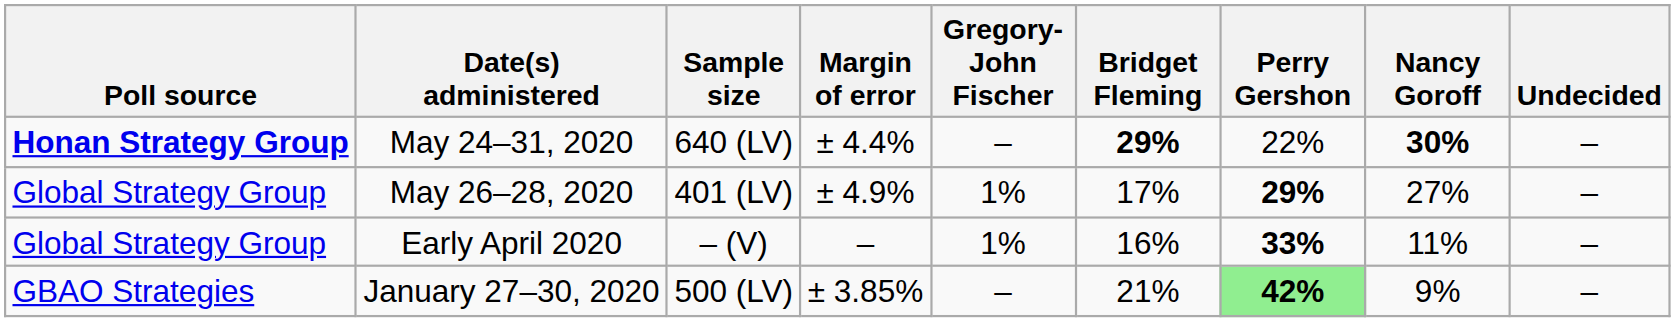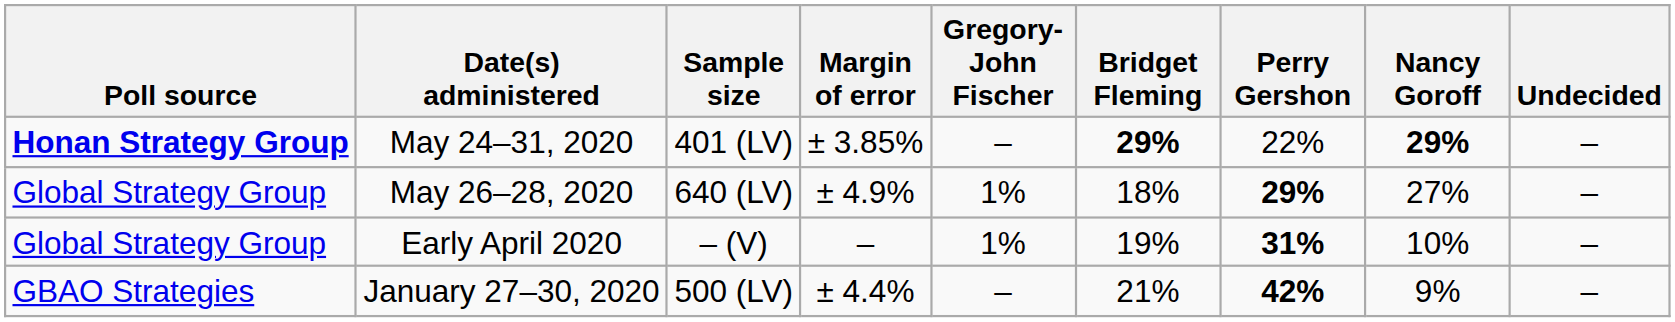 <table class="wikitable" style="font-size:90%;text-align:center;">
 <tr valign=bottom style="font-size:90%;">
 <th>Poll source</th>
 <th>Date(s)<br>administered</th>
 <th>Sample<br>size</th>
 <th>Margin<br>of error</th>
 <th style="width:60px;">Gregory-John<br>Fischer</th>
 <th style="width:60px;">Bridget<br>Fleming</th>
 <th style="width:60px;">Perry<br>Gershon</th>
 <th style="width:60px;">Nancy<br>Goroff</th>
 <th>Undecided</th>
 </tr>
 <tr>
 <td style="text-align:left;"><strong><a href='#'>Honan Strategy Group</a></strong></td>
 <td>May 24–31, 2020</td>
-<td>640 (LV)</td>
-<td>± 4.4%</td>
+<td>401 (LV)</td>
+<td>± 3.85%</td>
 <td>–</td>
 <td><strong>29%</strong></td>
 <td>22%</td>
-<td><strong>30%</strong></td>
+<td><strong>29%</strong></td>
 <td>–</td>
 </tr>
 <tr>
 <td style="text-align:left;"><a href='#'>Global Strategy Group</a></td>
 <td>May 26–28, 2020</td>
-<td>401 (LV)</td>
+<td>640 (LV)</td>
 <td>± 4.9%</td>
 <td>1%</td>
-<td>17%</td>
+<td>18%</td>
 <td><strong>29%</strong></td>
 <td>27%</td>
 <td>–</td>
 </tr>
 <tr>
 <td style="text-align:left;"><a href='#'>Global Strategy Group</a></td>
 <td>Early April 2020</td>
 <td>– (V)</td>
 <td>–</td>
 <td>1%</td>
-<td>16%</td>
-<td><strong>33%</strong></td>
-<td>11%</td>
+<td>19%</td>
+<td><strong>31%</strong></td>
+<td>10%</td>
 <td>–</td>
 </tr>
 <tr>
 <td style="text-align:left;"><a href='#'>GBAO Strategies</a></td>
 <td>January 27–30, 2020</td>
 <td>500 (LV)</td>
-<td>± 3.85%</td>
+<td>± 4.4%</td>
 <td>–</td>
 <td>21%</td>
-<td style="background: lightgreen;"><strong>42%</strong></td>
+<td><strong>42%</strong></td>
 <td>9%</td>
 <td>–</td>
 </tr>
 </table>
